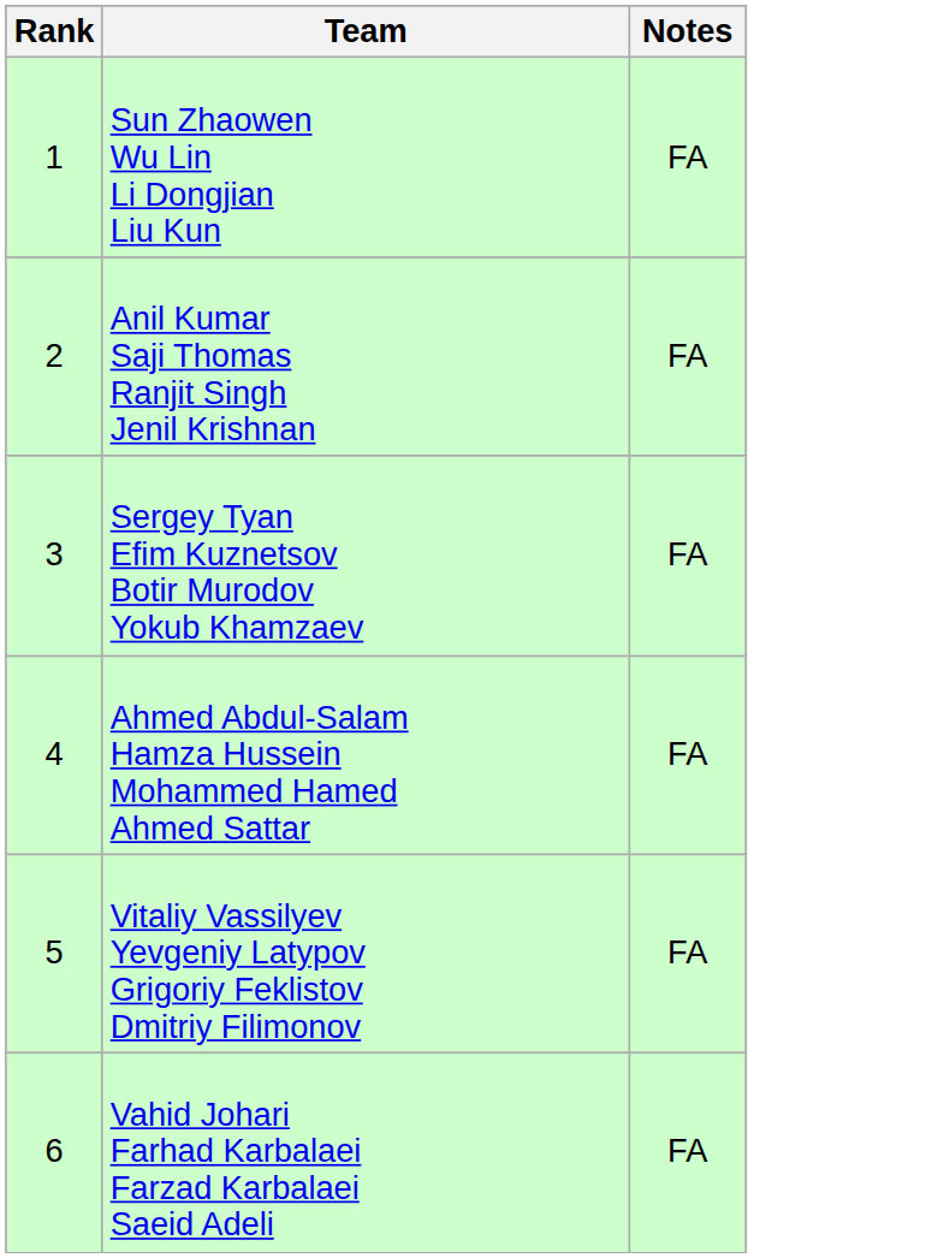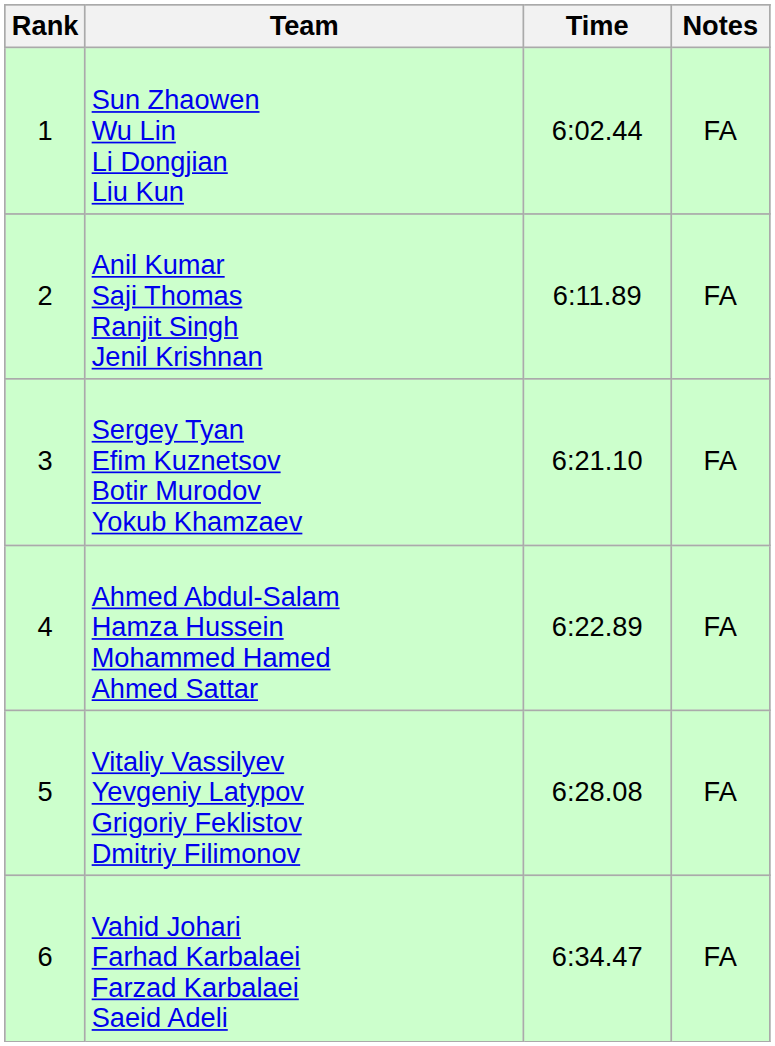 <table class=wikitable style="text-align:center">
 <tr>
 <th width=40>Rank</th>
 <th width=250>Team</th>
+<th width=80>Time</th>
 <th width=50>Notes</th>
 </tr>
 <tr bgcolor="ccffcc">
 <td>1</td>
 <td align=left><br><a href='#'>Sun Zhaowen</a><br><a href='#'>Wu Lin</a><br><a href='#'>Li Dongjian</a><br><a href='#'>Liu Kun</a></td>
+<td>6:02.44</td>
 <td>FA</td>
 </tr>
 <tr bgcolor="ccffcc">
 <td>2</td>
 <td align=left><br><a href='#'>Anil Kumar</a><br><a href='#'>Saji Thomas</a><br><a href='#'>Ranjit Singh</a><br><a href='#'>Jenil Krishnan</a></td>
+<td>6:11.89</td>
 <td>FA</td>
 </tr>
 <tr bgcolor="ccffcc">
 <td>3</td>
 <td align=left><br><a href='#'>Sergey Tyan</a><br><a href='#'>Efim Kuznetsov</a><br><a href='#'>Botir Murodov</a><br><a href='#'>Yokub Khamzaev</a></td>
+<td>6:21.10</td>
 <td>FA</td>
 </tr>
 <tr bgcolor="ccffcc">
 <td>4</td>
 <td align=left><br><a href='#'>Ahmed Abdul-Salam</a><br><a href='#'>Hamza Hussein</a><br><a href='#'>Mohammed Hamed</a><br><a href='#'>Ahmed Sattar</a></td>
+<td>6:22.89</td>
 <td>FA</td>
 </tr>
 <tr bgcolor="ccffcc">
 <td>5</td>
 <td align=left><br><a href='#'>Vitaliy Vassilyev</a><br><a href='#'>Yevgeniy Latypov</a><br><a href='#'>Grigoriy Feklistov</a><br><a href='#'>Dmitriy Filimonov</a></td>
+<td>6:28.08</td>
 <td>FA</td>
 </tr>
 <tr bgcolor="ccffcc">
 <td>6</td>
 <td align=left><br><a href='#'>Vahid Johari</a><br><a href='#'>Farhad Karbalaei</a><br><a href='#'>Farzad Karbalaei</a><br><a href='#'>Saeid Adeli</a></td>
+<td>6:34.47</td>
 <td>FA</td>
 </tr>
 </table>
